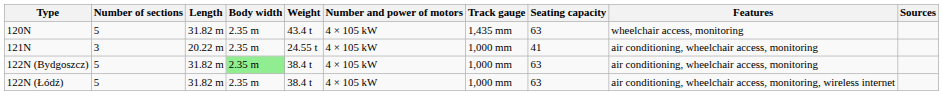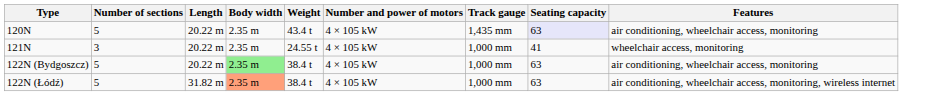 <table class="wikitable">
 <tr>
 <th>Type</th>
 <th>Number of sections</th>
 <th>Length</th>
 <th>Body width</th>
 <th>Weight</th>
 <th>Number and power of motors</th>
 <th>Track gauge</th>
 <th>Seating capacity</th>
 <th>Features</th>
-<th>Sources</th>
 </tr>
 <tr>
 <td>120N</td>
 <td>5</td>
-<td>31.82 m</td>
+<td>20.22 m</td>
 <td>2.35 m</td>
 <td>43.4 t</td>
 <td>4 × 105 kW</td>
 <td>1,435 mm</td>
-<td>63</td>
-<td>wheelchair access, monitoring</td>
-<td></td>
+<td style="background: lavender;">63</td>
+<td>air conditioning, wheelchair access, monitoring</td>
 </tr>
 <tr>
 <td>121N</td>
 <td>3</td>
 <td>20.22 m</td>
 <td>2.35 m</td>
 <td>24.55 t</td>
 <td>4 × 105 kW</td>
 <td>1,000 mm</td>
 <td>41</td>
-<td>air conditioning, wheelchair access, monitoring</td>
-<td></td>
+<td>wheelchair access, monitoring</td>
 </tr>
 <tr>
 <td>122N (Bydgoszcz)</td>
 <td>5</td>
-<td>31.82 m</td>
+<td>20.22 m</td>
 <td style="background: lightgreen;">2.35 m</td>
 <td>38.4 t</td>
 <td>4 × 105 kW</td>
 <td>1,000 mm</td>
 <td>63</td>
 <td>air conditioning, wheelchair access, monitoring</td>
-<td></td>
 </tr>
 <tr>
 <td>122N (Łódź)</td>
 <td>5</td>
 <td>31.82 m</td>
-<td>2.35 m</td>
+<td style="background: lightsalmon;">2.35 m</td>
 <td>38.4 t</td>
 <td>4 × 105 kW</td>
 <td>1,000 mm</td>
 <td>63</td>
 <td>air conditioning, wheelchair access, monitoring, wireless internet</td>
-<td></td>
 </tr>
 </table>
